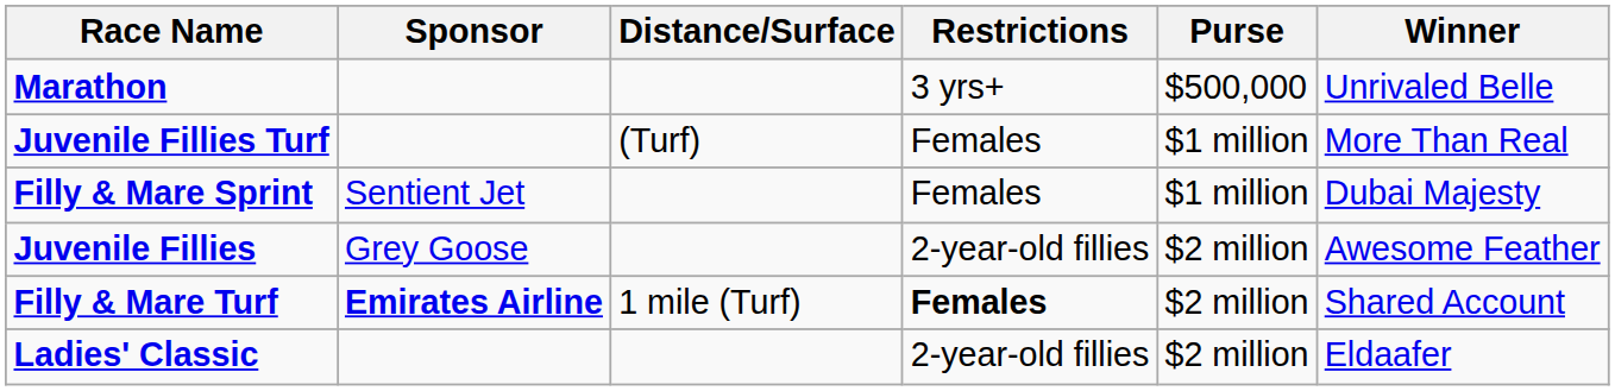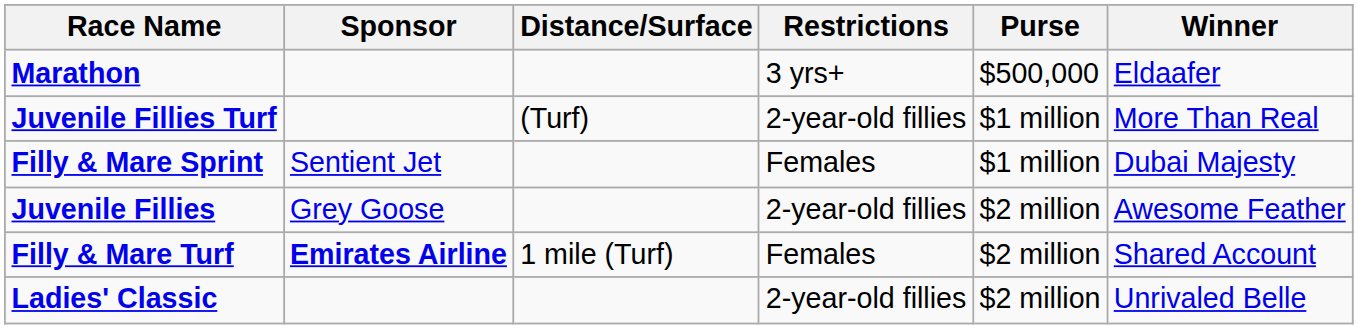 <table class="wikitable">
 <tr>
 <th>Race Name</th>
 <th>Sponsor</th>
 <th>Distance/Surface</th>
 <th>Restrictions</th>
 <th>Purse</th>
 <th>Winner</th>
 </tr>
 <tr>
 <td><strong><a href='#'>Marathon</a></strong></td>
 <td></td>
 <td></td>
 <td>3 yrs+</td>
 <td>$500,000</td>
-<td><a href='#'>Unrivaled Belle</a></td>
+<td><a href='#'>Eldaafer</a></td>
 </tr>
 <tr>
 <td><strong><a href='#'>Juvenile Fillies Turf</a></strong></td>
 <td></td>
 <td> (Turf)</td>
-<td>Females</td>
+<td>2-year-old fillies</td>
 <td>$1 million</td>
 <td><a href='#'>More Than Real</a></td>
 </tr>
 <tr>
 <td><strong><a href='#'>Filly & Mare Sprint</a></strong></td>
 <td><a href='#'>Sentient Jet</a></td>
 <td></td>
 <td>Females</td>
 <td>$1 million</td>
 <td><a href='#'>Dubai Majesty</a></td>
 </tr>
 <tr>
 <td><strong><a href='#'>Juvenile Fillies</a></strong></td>
 <td><a href='#'>Grey Goose</a></td>
 <td></td>
 <td>2-year-old fillies</td>
 <td>$2 million</td>
 <td><a href='#'>Awesome Feather</a></td>
 </tr>
 <tr>
 <td><strong><a href='#'>Filly & Mare Turf</a></strong></td>
 <td><strong><a href='#'>Emirates Airline</a></strong></td>
 <td>1 mile (Turf)</td>
-<td><strong>Females</strong></td>
+<td>Females</td>
 <td>$2 million</td>
 <td><a href='#'>Shared Account</a></td>
 </tr>
 <tr>
 <td><strong><a href='#'>Ladies' Classic</a></strong></td>
 <td></td>
 <td></td>
 <td>2-year-old fillies</td>
 <td>$2 million</td>
-<td><a href='#'>Eldaafer</a></td>
+<td><a href='#'>Unrivaled Belle</a></td>
 </tr>
 </table>
